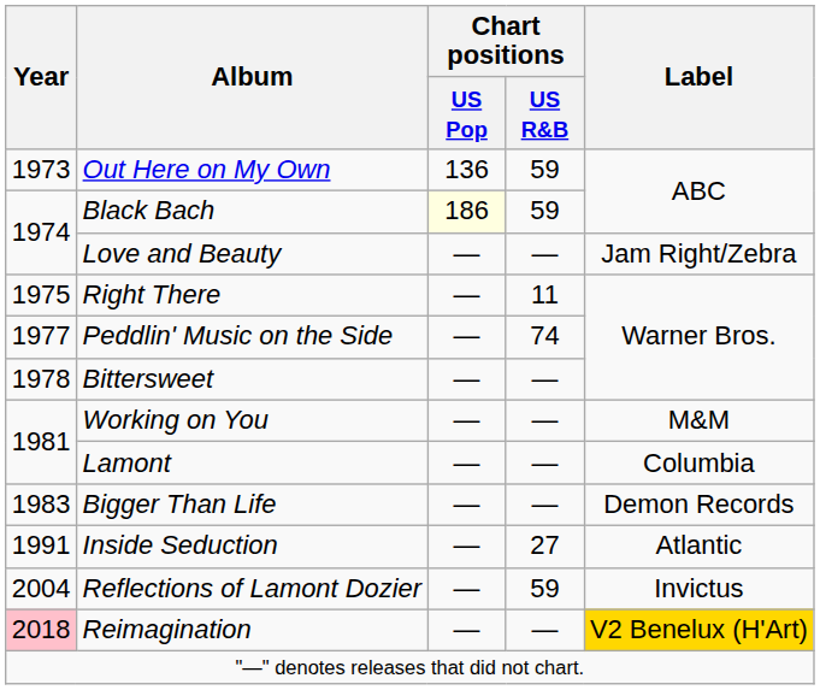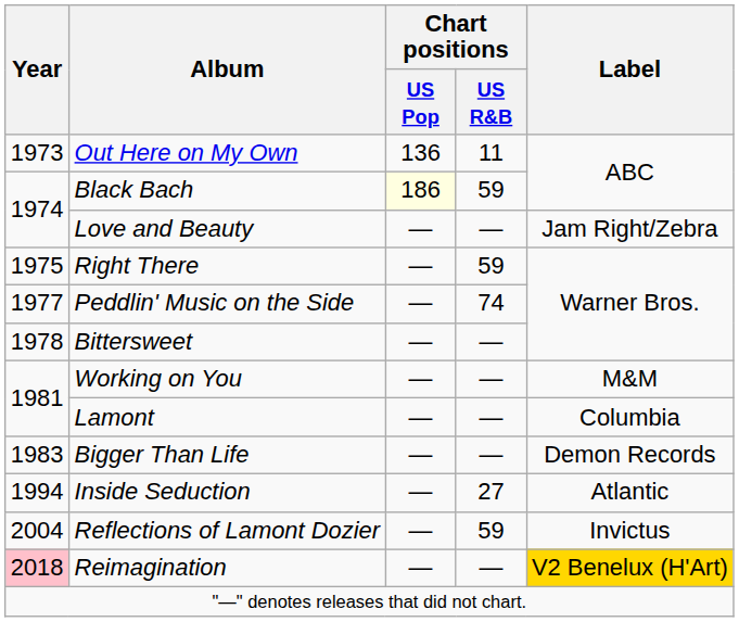 <table class="wikitable" style="text-align:center;">
 <tr>
 <th rowspan="2">Year</th>
 <th rowspan="2">Album</th>
 <th colspan="2">Chart positions</th>
 <th rowspan="2">Label</th>
 </tr>
 <tr>
 <th width="40"><small><a href='#'>US Pop</a></small><br></th>
 <th width="40"><small><a href='#'>US R&B</a></small><br></th>
 </tr>
 <tr>
 <td rowspan="1">1973</td>
 <td align="left"><em><a href='#'>Out Here on My Own</a></em></td>
 <td>136</td>
-<td>59</td>
+<td>11</td>
 <td rowspan="2">ABC</td>
 </tr>
 <tr>
 <td rowspan="2">1974</td>
 <td align="left"><em>Black Bach</em></td>
 <td style="background: lightyellow;">186</td>
 <td>59</td>
 </tr>
 <tr>
 <td align="left"><em>Love and Beauty</em></td>
 <td>—</td>
 <td>—</td>
 <td>Jam Right/Zebra</td>
 </tr>
 <tr>
 <td rowspan="1">1975</td>
 <td align="left"><em>Right There</em></td>
 <td>—</td>
-<td>11</td>
+<td>59</td>
 <td rowspan="3">Warner Bros.</td>
 </tr>
 <tr>
 <td rowspan="1">1977</td>
 <td align="left"><em>Peddlin' Music on the Side</em></td>
 <td>—</td>
 <td>74</td>
 </tr>
 <tr>
 <td rowspan="1">1978</td>
 <td align="left"><em>Bittersweet</em></td>
 <td>—</td>
 <td>—</td>
 </tr>
 <tr>
 <td rowspan="2">1981</td>
 <td align="left"><em>Working on You</em></td>
 <td>—</td>
 <td>—</td>
 <td>M&M</td>
 </tr>
 <tr>
 <td align="left"><em>Lamont</em></td>
 <td>—</td>
 <td>—</td>
 <td>Columbia</td>
 </tr>
 <tr>
 <td rowspan="1">1983</td>
 <td align="left"><em>Bigger Than Life</em></td>
 <td>—</td>
 <td>—</td>
 <td>Demon Records</td>
 </tr>
 <tr>
-<td rowspan="1">1991</td>
+<td rowspan="1">1994</td>
 <td align="left"><em>Inside Seduction</em></td>
 <td>—</td>
 <td>27</td>
 <td>Atlantic</td>
 </tr>
 <tr>
 <td rowspan="1">2004</td>
 <td align="left"><em>Reflections of Lamont Dozier</em></td>
 <td>—</td>
 <td>59</td>
 <td>Invictus</td>
 </tr>
 <tr>
 <td rowspan="1" style="background: pink;">2018</td>
 <td align="left"><em>Reimagination</em></td>
 <td>—</td>
 <td>—</td>
 <td style="background: gold;">V2 Benelux (H'Art)</td>
 </tr>
 <tr>
 <td colspan="6" style="text-align:center; font-size:9pt;">"—" denotes releases that did not chart.</td>
 </tr>
 </table>
